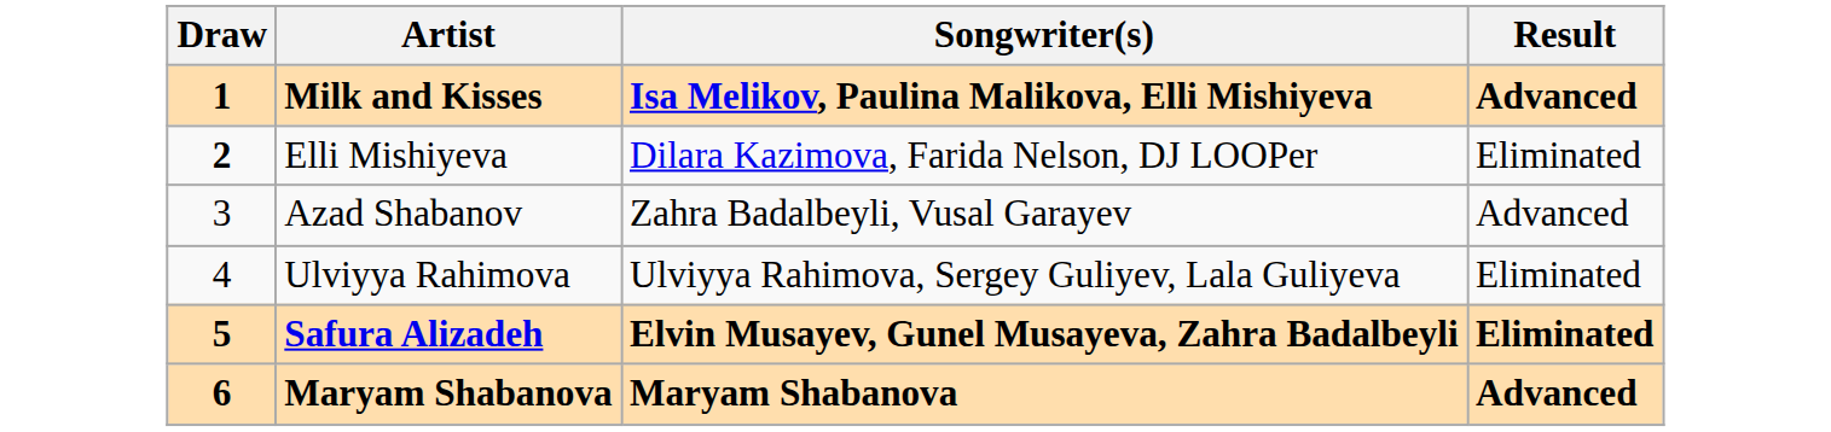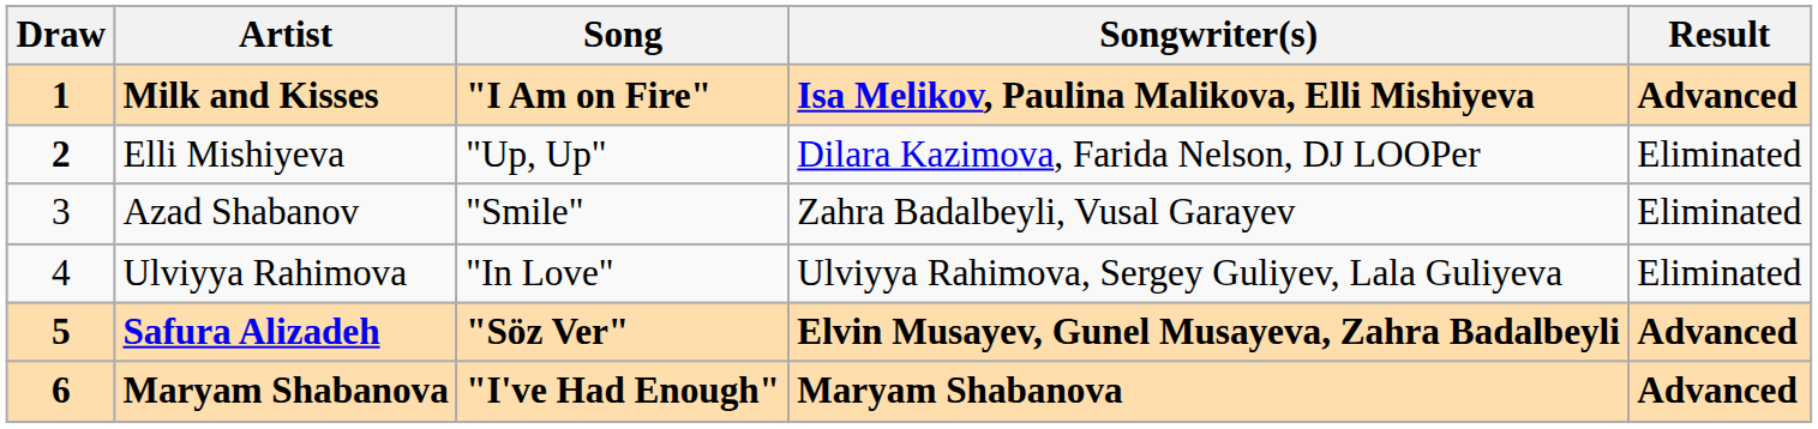 <table class="sortable wikitable" style="margin: 1em auto 1em auto; text-align:center;">
 <tr>
 <th>Draw</th>
 <th>Artist</th>
+<th>Song</th>
 <th>Songwriter(s)</th>
 <th>Result</th>
 </tr>
 <tr style="font-weight:bold; background:navajowhite">
 <td>1</td>
 <td align="left">Milk and Kisses</td>
+<td align="left">"I Am on Fire"</td>
 <td align="left"><a href='#'>Isa Melikov</a>, Paulina Malikova, Elli Mishiyeva</td>
 <td align="left">Advanced</td>
 </tr>
 <tr>
 <td><strong>2</strong></td>
 <td align="left">Elli Mishiyeva</td>
+<td align="left">"Up, Up"</td>
 <td align="left"><a href='#'>Dilara Kazimova</a>, Farida Nelson, DJ LOOPer</td>
 <td align="left">Eliminated</td>
 </tr>
 <tr>
 <td>3</td>
 <td align="left">Azad Shabanov</td>
+<td align="left">"Smile"</td>
 <td align="left">Zahra Badalbeyli, Vusal Garayev</td>
-<td align="left">Advanced</td>
+<td align="left">Eliminated</td>
 </tr>
 <tr>
 <td>4</td>
 <td align="left">Ulviyya Rahimova</td>
+<td align="left">"In Love"</td>
 <td align="left">Ulviyya Rahimova, Sergey Guliyev, Lala Guliyeva</td>
 <td align="left">Eliminated</td>
 </tr>
 <tr style="font-weight:bold; background:navajowhite">
 <td>5</td>
 <td align="left"><a href='#'>Safura Alizadeh</a></td>
+<td align="left">"Söz Ver"</td>
 <td align="left">Elvin Musayev, Gunel Musayeva, Zahra Badalbeyli</td>
-<td align="left">Eliminated</td>
+<td align="left">Advanced</td>
 </tr>
 <tr style="font-weight:bold; background:navajowhite">
 <td>6</td>
 <td align="left">Maryam Shabanova</td>
+<td align="left">"I've Had Enough"</td>
 <td align="left">Maryam Shabanova</td>
 <td align="left">Advanced</td>
 </tr>
 </table>
